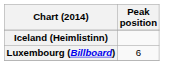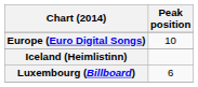 <table class="wikitable plainrowheaders sortable">
 <tr>
 <th scope="col">Chart (2014)</th>
 <th scope="col">Peak<br>position</th>
 </tr>
 <tr>
+</tr>
+<tr>
+<th scope="row">Europe (<a href='#'>Euro Digital Songs</a>)</th>
+<td align=center>10</td>
 </tr>
 <tr>
 </tr>
 <tr>
 <th scope="row">Iceland (Heimlistinn)</th>
 <td></td>
 </tr>
 <tr>
 <th scope="row">Luxembourg (<em><a href='#'>Billboard</a></em>)</th>
 <td align=center>6</td>
 </tr>
 <tr>
 </tr>
 </table>
